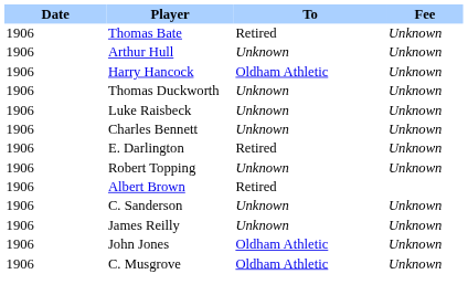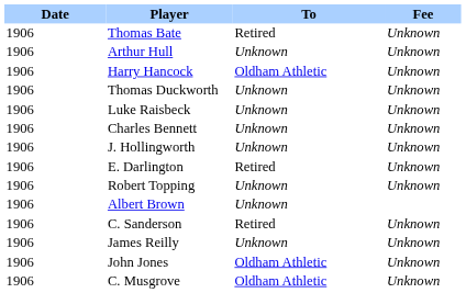 <table border="0" cellspacing="0" cellpadding="2">
 <tr bgcolor=AAD0FF>
 <th width=20%>Date</th>
 <th width=25%>Player</th>
 <th width=30%>To</th>
 <th width=15%>Fee</th>
 </tr>
 <tr>
 <td>1906</td>
 <td><a href='#'>Thomas Bate</a></td>
 <td>Retired</td>
 <td><em>Unknown</em></td>
 </tr>
 <tr>
 <td>1906</td>
 <td><a href='#'>Arthur Hull</a></td>
 <td><em>Unknown</em></td>
 <td><em>Unknown</em></td>
 </tr>
 <tr>
 <td>1906</td>
 <td><a href='#'>Harry Hancock</a></td>
 <td><a href='#'>Oldham Athletic</a></td>
 <td><em>Unknown</em></td>
 </tr>
 <tr>
 <td>1906</td>
 <td>Thomas Duckworth</td>
 <td><em>Unknown</em></td>
 <td><em>Unknown</em></td>
 </tr>
 <tr>
 <td>1906</td>
 <td>Luke Raisbeck</td>
 <td><em>Unknown</em></td>
 <td><em>Unknown</em></td>
 </tr>
 <tr>
 <td>1906</td>
 <td>Charles Bennett</td>
 <td><em>Unknown</em></td>
 <td><em>Unknown</em></td>
 </tr>
 <tr>
 <td>1906</td>
+<td>J. Hollingworth</td>
+<td><em>Unknown</em></td>
+<td><em>Unknown</em></td>
+</tr>
+<tr>
+<td>1906</td>
 <td>E. Darlington</td>
 <td>Retired</td>
 <td><em>Unknown</em></td>
 </tr>
 <tr>
 <td>1906</td>
 <td>Robert Topping</td>
 <td><em>Unknown</em></td>
 <td><em>Unknown</em></td>
 </tr>
 <tr>
 <td>1906</td>
 <td><a href='#'>Albert Brown</a></td>
-<td>Retired</td>
+<td><em>Unknown</em></td>
 <td></td>
 </tr>
 <tr>
 <td>1906</td>
 <td>C. Sanderson</td>
-<td><em>Unknown</em></td>
+<td>Retired</td>
 <td><em>Unknown</em></td>
 </tr>
 <tr>
 <td>1906</td>
 <td>James Reilly</td>
 <td><em>Unknown</em></td>
 <td><em>Unknown</em></td>
 </tr>
 <tr>
 <td>1906</td>
 <td>John Jones</td>
 <td><a href='#'>Oldham Athletic</a></td>
 <td><em>Unknown</em></td>
 </tr>
 <tr>
 <td>1906</td>
 <td>C. Musgrove</td>
 <td><a href='#'>Oldham Athletic</a></td>
 <td><em>Unknown</em></td>
 </tr>
 <tr>
 </tr>
 </table>
